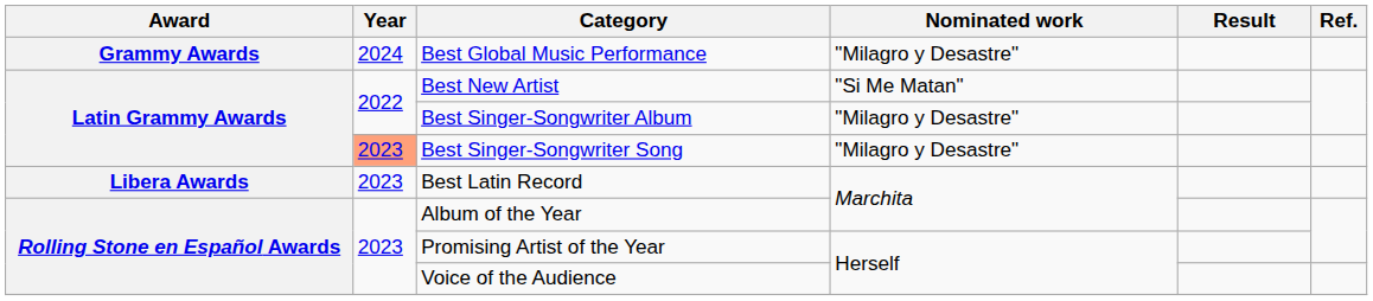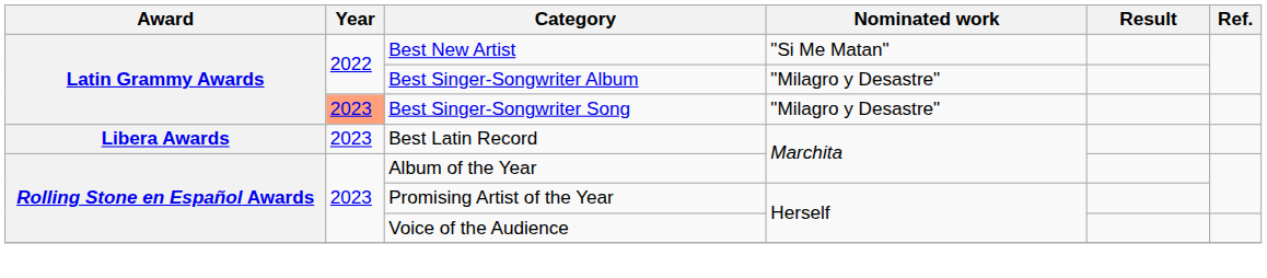 <table class="wikitable sortable plainrowheaders" style="width:85%;">
 <tr>
 <th style="width:21%;">Award</th>
 <th width=3%>Year</th>
 <th style="width:25%;">Category</th>
 <th style="width:21%;">Nominated work</th>
 <th style="width:8%;">Result</th>
 <th style="width:3%;">Ref.</th>
-</tr>
-<tr>
-<th scope="row"><a href='#'>Grammy Awards</a></th>
-<td><a href='#'>2024</a></td>
-<td><a href='#'>Best Global Music Performance</a></td>
-<td>"Milagro y Desastre"</td>
-<td></td>
-<td></td>
 </tr>
 <tr>
 <th rowspan="3" scope="row"><a href='#'>Latin Grammy Awards</a></th>
 <td rowspan="2"><a href='#'>2022</a></td>
 <td><a href='#'>Best New Artist</a></td>
 <td>"Si Me Matan"</td>
 <td></td>
 <td rowspan="2"></td>
 </tr>
 <tr>
 <td><a href='#'>Best Singer-Songwriter Album</a></td>
 <td>"Milagro y Desastre"</td>
 <td></td>
 </tr>
 <tr>
 <td style="background: lightsalmon;"><a href='#'>2023</a></td>
 <td><a href='#'>Best Singer-Songwriter Song</a></td>
 <td>"Milagro y Desastre"</td>
 <td></td>
 <td></td>
 </tr>
 <tr>
 <th scope="row"><a href='#'>Libera Awards</a></th>
 <td><a href='#'>2023</a></td>
 <td>Best Latin Record</td>
 <td rowspan="2"><em>Marchita</em></td>
 <td></td>
 <td></td>
 </tr>
 <tr>
 <th scope="row" rowspan="3"><a href='#'><em>Rolling Stone en Español</em> Awards</a></th>
 <td rowspan="3"><a href='#'>2023</a></td>
 <td>Album of the Year</td>
 <td></td>
 <td rowspan="2"></td>
 </tr>
 <tr>
 <td>Promising Artist of the Year</td>
 <td rowspan="2">Herself</td>
 <td></td>
 </tr>
 <tr>
 <td>Voice of the Audience</td>
 <td></td>
 <td></td>
 </tr>
 <tr>
 </tr>
 </table>
